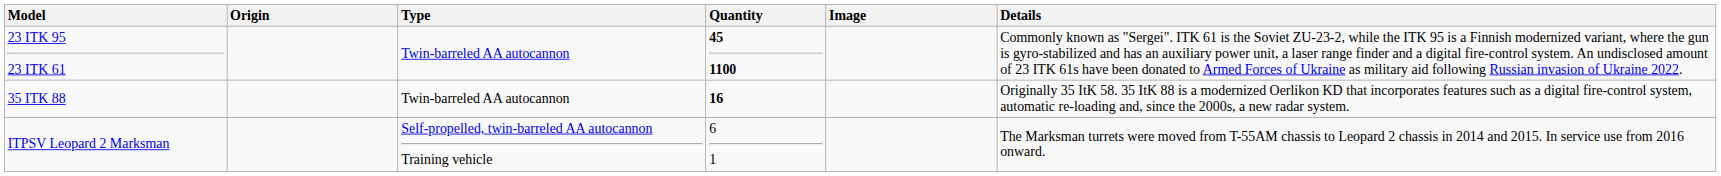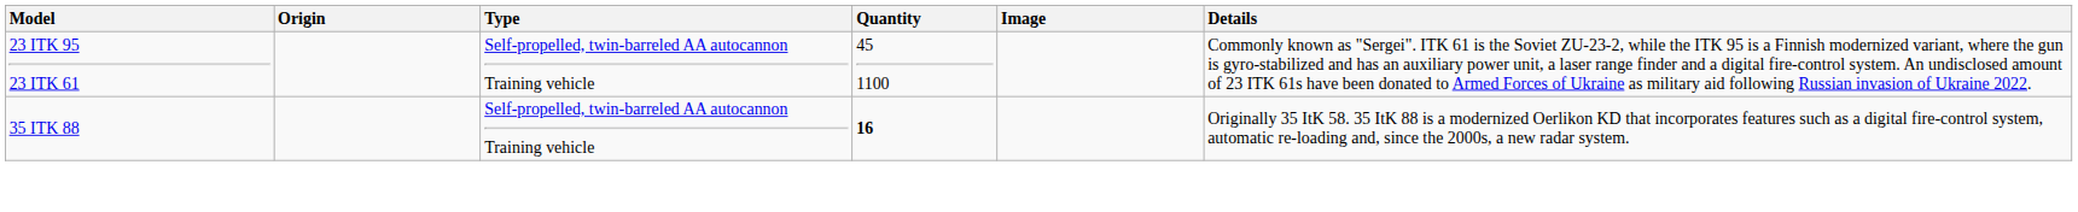 <table class="wikitable">
 <tr>
 <th style="text-align: left; width:13%;">Model</th>
 <th style="text-align: left; width:10%;">Origin</th>
 <th style="text-align: left; width:18%;">Type</th>
 <th style="text-align: left; width:7%;">Quantity</th>
 <th style="text-align: left; width:10%;">Image</th>
 <th style="text-align: left; width:42%;">Details</th>
 </tr>
 <tr>
 <td><a href='#'>23 ITK 95</a><hr><a href='#'>23 ITK 61</a></td>
 <td></td>
-<td><a href='#'>Twin-barreled AA autocannon</a></td>
-<td><strong>45<hr>1100</strong></td>
+<td><a href='#'>Self-propelled, twin-barreled AA autocannon</a><hr>Training vehicle</td>
+<td>45<hr>1100</td>
 <td></td>
 <td>Commonly known as "Sergei". ITK 61 is the Soviet ZU-23-2, while the ITK 95 is a Finnish modernized variant, where the gun is gyro-stabilized and has an auxiliary power unit, a laser range finder and a digital fire-control system. An undisclosed amount of 23 ITK 61s have been donated to <a href='#'>Armed Forces of Ukraine</a> as military aid following <a href='#'>Russian invasion of Ukraine 2022</a>.</td>
 </tr>
 <tr>
 <td><a href='#'>35 ITK 88</a></td>
 <td></td>
-<td>Twin-barreled AA autocannon</td>
+<td><a href='#'>Self-propelled, twin-barreled AA autocannon</a><hr>Training vehicle</td>
 <td><strong>16</strong></td>
 <td></td>
 <td>Originally 35 ItK 58. 35 ItK 88 is a modernized Oerlikon KD that incorporates features such as a digital fire-control system, automatic re-loading and, since the 2000s, a new radar system.</td>
 </tr>
-<tr>
-<td><a href='#'>ITPSV Leopard 2 Marksman</a></td>
-<td><br><br></td>
-<td><a href='#'>Self-propelled, twin-barreled AA autocannon</a><hr>Training vehicle</td>
-<td>6<hr>1</td>
-<td></td>
-<td>The Marksman turrets were moved from T-55AM chassis to Leopard 2 chassis in 2014 and 2015. In service use from 2016 onward.</td>
-</tr>
 </table>
